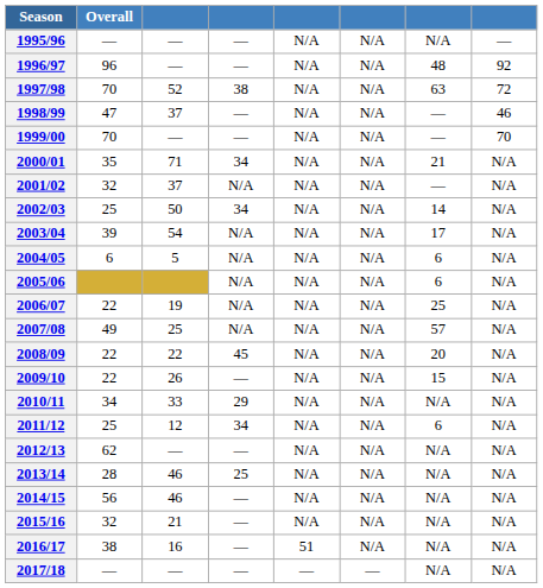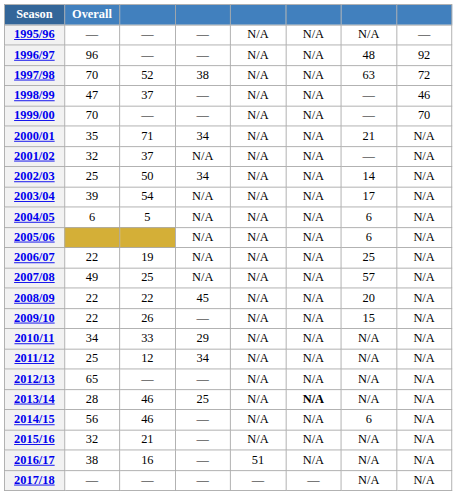 <table class="wikitable" style="font-size:86%; text-align:center; border:grey solid 1px; border-collapse:collapse; background:#ffffff;">
 <tr>
 <th style="background-color:#369; color:white; width:60px;"> Season </th>
 <th style="background-color:#4180be; color:white; width:55px;">Overall</th>
 <th style="background-color:#4180be; color:white; width:55px;"></th>
 <th style="background-color:#4180be; color:white; width:55px;"></th>
 <th style="background-color:#4180be; color:white; width:55px;"></th>
 <th style="background-color:#4180be; color:white; width:55px;"></th>
 <th style="background-color:#4180be; color:white; width:55px;"></th>
 <th style="background-color:#4180be; color:white; width:55px;"></th>
 </tr>
 <tr>
 <th scope=row align=center><a href='#'>1995/96</a></th>
 <td align=center>—</td>
 <td align=center>—</td>
 <td align=center>—</td>
 <td align=center>N/A</td>
 <td align=center>N/A</td>
 <td align=center>N/A</td>
 <td align=center>—</td>
 </tr>
 <tr>
 <th scope=row align=center><a href='#'>1996/97</a></th>
 <td align=center>96</td>
 <td align=center>—</td>
 <td align=center>—</td>
 <td align=center>N/A</td>
 <td align=center>N/A</td>
 <td align=center>48</td>
 <td align=center>92</td>
 </tr>
 <tr>
 <th scope=row align=center><a href='#'>1997/98</a></th>
 <td align=center>70</td>
 <td align=center>52</td>
 <td align=center>38</td>
 <td align=center>N/A</td>
 <td align=center>N/A</td>
 <td align=center>63</td>
 <td align=center>72</td>
 </tr>
 <tr>
 <th scope=row align=center><a href='#'>1998/99</a></th>
 <td align=center>47</td>
 <td align=center>37</td>
 <td align=center>—</td>
 <td align=center>N/A</td>
 <td align=center>N/A</td>
 <td align=center>—</td>
 <td align=center>46</td>
 </tr>
 <tr>
 <th scope=row align=center><a href='#'>1999/00</a></th>
 <td align=center>70</td>
 <td align=center>—</td>
 <td align=center>—</td>
 <td align=center>N/A</td>
 <td align=center>N/A</td>
 <td align=center>—</td>
 <td align=center>70</td>
 </tr>
 <tr>
 <th scope=row align=center><a href='#'>2000/01</a></th>
 <td align=center>35</td>
 <td align=center>71</td>
 <td align=center>34</td>
 <td align=center>N/A</td>
 <td align=center>N/A</td>
 <td align=center>21</td>
 <td align=center>N/A</td>
 </tr>
 <tr>
 <th scope=row align=center><a href='#'>2001/02</a></th>
 <td align=center>32</td>
 <td align=center>37</td>
 <td align=center>N/A</td>
 <td align=center>N/A</td>
 <td align=center>N/A</td>
 <td align=center>—</td>
 <td align=center>N/A</td>
 </tr>
 <tr>
 <th scope=row align=center><a href='#'>2002/03</a></th>
 <td align=center>25</td>
 <td align=center>50</td>
 <td align=center>34</td>
 <td align=center>N/A</td>
 <td align=center>N/A</td>
 <td align=center>14</td>
 <td align=center>N/A</td>
 </tr>
 <tr>
 <th scope=row align=center><a href='#'>2003/04</a></th>
 <td align=center>39</td>
 <td align=center>54</td>
 <td align=center>N/A</td>
 <td align=center>N/A</td>
 <td align=center>N/A</td>
 <td align=center>17</td>
 <td align=center>N/A</td>
 </tr>
 <tr>
 <th scope=row align=center><a href='#'>2004/05</a></th>
 <td align=center>6</td>
 <td align=center>5</td>
 <td align=center>N/A</td>
 <td align=center>N/A</td>
 <td align=center>N/A</td>
 <td align=center>6</td>
 <td align=center>N/A</td>
 </tr>
 <tr>
 <th scope=row align=center><a href='#'>2005/06</a></th>
 <td align=center bgcolor=#D4AF37></td>
 <td align=center bgcolor=#D4AF37></td>
 <td align=center>N/A</td>
 <td align=center>N/A</td>
 <td align=center>N/A</td>
 <td align=center>6</td>
 <td align=center>N/A</td>
 </tr>
 <tr>
 <th scope=row align=center><a href='#'>2006/07</a></th>
 <td align=center>22</td>
 <td align=center>19</td>
 <td align=center>N/A</td>
 <td align=center>N/A</td>
 <td align=center>N/A</td>
 <td align=center>25</td>
 <td align=center>N/A</td>
 </tr>
 <tr>
 <th scope=row align=center><a href='#'>2007/08</a></th>
 <td align=center>49</td>
 <td align=center>25</td>
 <td align=center>N/A</td>
 <td align=center>N/A</td>
 <td align=center>N/A</td>
 <td align=center>57</td>
 <td align=center>N/A</td>
 </tr>
 <tr>
 <th scope=row align=center><a href='#'>2008/09</a></th>
 <td align=center>22</td>
 <td align=center>22</td>
 <td align=center>45</td>
 <td align=center>N/A</td>
 <td align=center>N/A</td>
 <td align=center>20</td>
 <td align=center>N/A</td>
 </tr>
 <tr>
 <th scope=row align=center><a href='#'>2009/10</a></th>
 <td align=center>22</td>
 <td align=center>26</td>
 <td align=center>—</td>
 <td align=center>N/A</td>
 <td align=center>N/A</td>
 <td align=center>15</td>
 <td align=center>N/A</td>
 </tr>
 <tr>
 <th scope=row align=center><a href='#'>2010/11</a></th>
 <td align=center>34</td>
 <td align=center>33</td>
 <td align=center>29</td>
 <td align=center>N/A</td>
 <td align=center>N/A</td>
 <td align=center>N/A</td>
 <td align=center>N/A</td>
 </tr>
 <tr>
 <th scope=row align=center><a href='#'>2011/12</a></th>
 <td align=center>25</td>
 <td align=center>12</td>
 <td align=center>34</td>
 <td align=center>N/A</td>
 <td align=center>N/A</td>
-<td align=center>6</td>
+<td align=center>N/A</td>
 <td align=center>N/A</td>
 </tr>
 <tr>
 <th scope=row align=center><a href='#'>2012/13</a></th>
-<td align=center>62</td>
+<td align=center>65</td>
 <td align=center>—</td>
 <td align=center>—</td>
 <td align=center>N/A</td>
 <td align=center>N/A</td>
 <td align=center>N/A</td>
 <td align=center>N/A</td>
 </tr>
 <tr>
 <th scope=row align=center><a href='#'>2013/14</a></th>
 <td align=center>28</td>
 <td align=center>46</td>
 <td align=center>25</td>
 <td align=center>N/A</td>
-<td align=center>N/A</td>
+<td align=center><strong>N/A</strong></td>
 <td align=center>N/A</td>
 <td align=center>N/A</td>
 </tr>
 <tr>
 <th scope=row align=center><a href='#'>2014/15</a></th>
 <td align=center>56</td>
 <td align=center>46</td>
 <td align=center>—</td>
 <td align=center>N/A</td>
 <td align=center>N/A</td>
-<td align=center>N/A</td>
+<td align=center>6</td>
 <td align=center>N/A</td>
 </tr>
 <tr>
 <th scope=row align=center><a href='#'>2015/16</a></th>
 <td align=center>32</td>
 <td align=center>21</td>
 <td align=center>—</td>
 <td align=center>N/A</td>
 <td align=center>N/A</td>
 <td align=center>N/A</td>
 <td align=center>N/A</td>
 </tr>
 <tr>
 <th scope=row align=center><a href='#'>2016/17</a></th>
 <td align=center>38</td>
 <td align=center>16</td>
 <td align=center>—</td>
 <td align=center>51</td>
 <td align=center>N/A</td>
 <td align=center>N/A</td>
 <td align=center>N/A</td>
 </tr>
 <tr>
 <th scope=row align=center><a href='#'>2017/18</a></th>
 <td align=center>—</td>
 <td align=center>—</td>
 <td align=center>—</td>
 <td align=center>—</td>
 <td align=center>—</td>
 <td align=center>N/A</td>
 <td align=center>N/A</td>
 </tr>
 </table>
